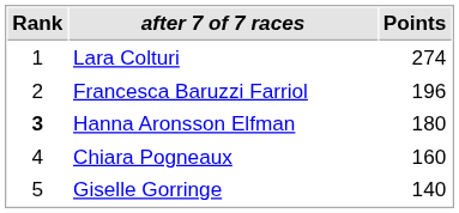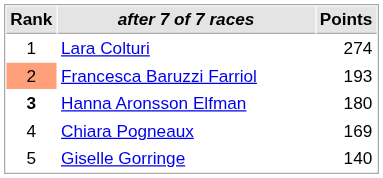 <table cellspacing="1" cellpadding="3" style="border:1px solid #aaa; font-size:86%;">
 <tr style="background:#e4e4e4;">
 <th style="border-bottom:1px solid #aaa; width:10px;">Rank</th>
 <th style="border-bottom:1px solid #aaa; width:200px; white-space:nowrap;"><em>after 7 of 7 races</em></th>
 <th style="border-bottom:1px solid #aaa; width:20px;">Points</th>
 </tr>
 <tr>
 <td style="text-align:center;">1</td>
 <td> <a href='#'>Lara Colturi</a></td>
 <td align="right">274</td>
 </tr>
 <tr>
-<td style="text-align:center;">2</td>
+<td style="background: lightsalmon; text-align:center;">2</td>
 <td> <a href='#'>Francesca Baruzzi Farriol</a></td>
-<td align="right">196</td>
+<td align="right">193</td>
 </tr>
 <tr>
 <td style="text-align:center;"><strong>3</strong></td>
 <td> <a href='#'>Hanna Aronsson Elfman</a></td>
 <td align="right">180</td>
 </tr>
 <tr>
 <td style="text-align:center;">4</td>
 <td> <a href='#'>Chiara Pogneaux</a></td>
-<td align="right">160</td>
+<td align="right">169</td>
 </tr>
 <tr>
 <td style="text-align:center;">5</td>
 <td> <a href='#'>Giselle Gorringe</a></td>
 <td align="right">140</td>
 </tr>
 </table>
